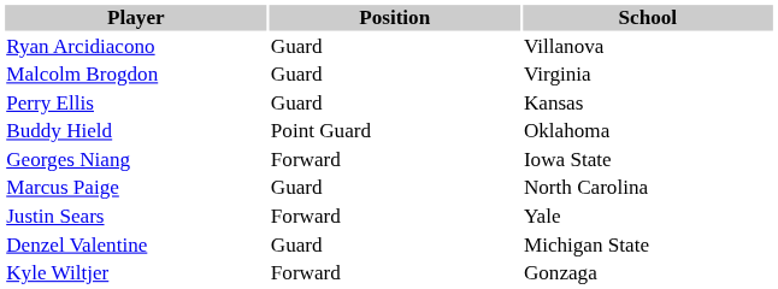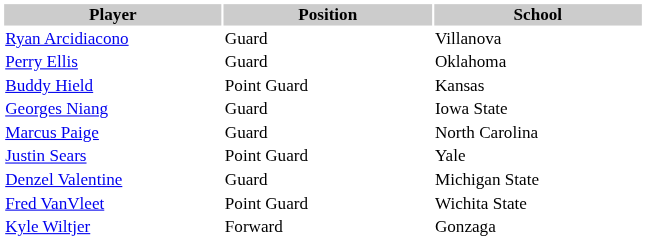 <table style="width:600px" "border:'1' 'solid' 'gray' ">
 <tr>
 <th style="background:#CCCCCC;width:23%">Player</th>
 <th style="background:#CCCCCC;width:22%">Position</th>
 <th style="background:#CCCCCC;width:22%">School</th>
 </tr>
 <tr>
 <td><a href='#'>Ryan Arcidiacono</a></td>
 <td>Guard</td>
 <td>Villanova</td>
 </tr>
 <tr>
-<td><a href='#'>Malcolm Brogdon</a></td>
-<td>Guard</td>
-<td>Virginia</td>
-</tr>
-<tr>
 <td><a href='#'>Perry Ellis</a></td>
 <td>Guard</td>
-<td>Kansas</td>
+<td>Oklahoma</td>
 </tr>
 <tr>
 <td><a href='#'>Buddy Hield</a></td>
 <td>Point Guard</td>
-<td>Oklahoma</td>
+<td>Kansas</td>
 </tr>
 <tr>
 <td><a href='#'>Georges Niang</a></td>
-<td>Forward</td>
+<td>Guard</td>
 <td>Iowa State</td>
 </tr>
 <tr>
 <td><a href='#'>Marcus Paige</a></td>
 <td>Guard</td>
 <td>North Carolina</td>
 </tr>
 <tr>
 <td><a href='#'>Justin Sears</a></td>
-<td>Forward</td>
+<td>Point Guard</td>
 <td>Yale</td>
 </tr>
 <tr>
 <td><a href='#'>Denzel Valentine</a></td>
 <td>Guard</td>
 <td>Michigan State</td>
 </tr>
 <tr>
+<td><a href='#'>Fred VanVleet</a></td>
+<td>Point Guard</td>
+<td>Wichita State</td>
+</tr>
+<tr>
 <td><a href='#'>Kyle Wiltjer</a></td>
 <td>Forward</td>
 <td>Gonzaga</td>
 </tr>
 </table>
